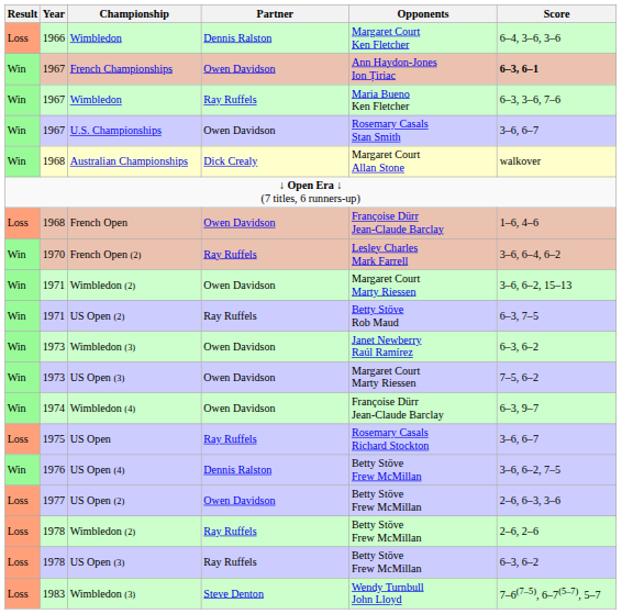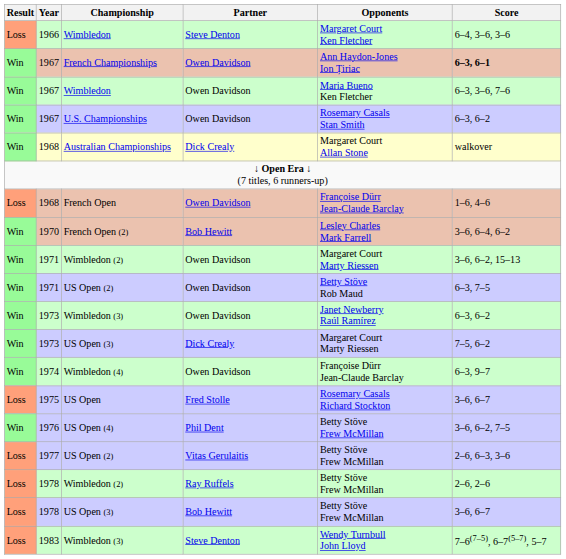 <table class="sortable wikitable" style=font-size:97%>
 <tr>
 <th>Result</th>
 <th>Year</th>
 <th width=180>Championship</th>
 <th width=200>Partner</th>
 <th width=200>Opponents</th>
 <th width=160>Score</th>
 </tr>
 <tr bgcolor="#CCFFCC">
 <td style="background:#ffa07a;">Loss</td>
 <td>1966</td>
 <td><a href='#'>Wimbledon</a></td>
-<td> <a href='#'>Dennis Ralston</a></td>
+<td> <a href='#'>Steve Denton</a></td>
 <td> <a href='#'>Margaret Court</a><br> <a href='#'>Ken Fletcher</a></td>
 <td>6–4, 3–6, 3–6</td>
 </tr>
 <tr bgcolor="#EBC2AF">
 <td style="background:#98fb98;">Win</td>
 <td>1967</td>
 <td><a href='#'>French Championships</a></td>
 <td> <a href='#'>Owen Davidson</a></td>
 <td> <a href='#'>Ann Haydon-Jones</a><br> <a href='#'>Ion Țiriac</a></td>
 <td><strong>6–3, 6–1</strong></td>
 </tr>
 <tr bgcolor="#CCFFCC">
 <td style="background:#98fb98;">Win</td>
 <td>1967</td>
 <td><a href='#'>Wimbledon</a></td>
-<td> <a href='#'>Ray Ruffels</a></td>
+<td> Owen Davidson</td>
 <td> <a href='#'>Maria Bueno</a><br> Ken Fletcher</td>
 <td>6–3, 3–6, 7–6</td>
 </tr>
 <tr bgcolor="#CCCCFF">
 <td style="background:#98fb98;">Win</td>
 <td>1967</td>
 <td><a href='#'>U.S. Championships</a></td>
 <td> Owen Davidson</td>
 <td> <a href='#'>Rosemary Casals</a><br> <a href='#'>Stan Smith</a></td>
-<td>3–6, 6–7</td>
+<td>6–3, 6–2</td>
 </tr>
 <tr bgcolor="#FFFFCC">
 <td style="background:#98fb98;">Win</td>
 <td>1968</td>
 <td><a href='#'>Australian Championships</a></td>
 <td> <a href='#'>Dick Crealy</a></td>
 <td> Margaret Court<br> <a href='#'>Allan Stone</a></td>
 <td>walkover</td>
 </tr>
 <tr>
 <td align=center colspan=7><strong>↓ Open Era ↓</strong><br>(7 titles, 6 runners-up)</td>
 </tr>
 <tr bgcolor="#EBC2AF">
 <td style="background:#ffa07a;">Loss</td>
 <td>1968</td>
 <td>French Open</td>
 <td> <a href='#'>Owen Davidson</a></td>
 <td> <a href='#'>Françoise Dürr</a><br> <a href='#'>Jean-Claude Barclay</a></td>
 <td>1–6, 4–6</td>
 </tr>
 <tr bgcolor="#EBC2AF">
 <td style="background:#98fb98;">Win</td>
 <td>1970</td>
 <td>French Open <small>(2)</small></td>
-<td> <a href='#'>Ray Ruffels</a></td>
+<td> <a href='#'>Bob Hewitt</a></td>
 <td> <a href='#'>Lesley Charles</a><br> <a href='#'>Mark Farrell</a></td>
 <td>3–6, 6–4, 6–2</td>
 </tr>
 <tr bgcolor="#CCFFCC">
 <td style="background:#98fb98;">Win</td>
 <td>1971</td>
 <td>Wimbledon <small>(2)</small></td>
 <td> Owen Davidson</td>
 <td> Margaret Court<br> <a href='#'>Marty Riessen</a></td>
 <td>3–6, 6–2, 15–13</td>
 </tr>
 <tr bgcolor="#CCCCFF">
 <td style="background:#98fb98;">Win</td>
 <td>1971</td>
 <td>US Open <small>(2)</small></td>
-<td> Ray Ruffels</td>
+<td> Owen Davidson</td>
 <td> <a href='#'>Betty Stöve</a><br> Rob Maud</td>
 <td>6–3, 7–5</td>
 </tr>
 <tr bgcolor="#CCFFCC">
 <td style="background:#98fb98;">Win</td>
 <td>1973</td>
 <td>Wimbledon <small>(3)</small></td>
 <td> Owen Davidson</td>
 <td> <a href='#'>Janet Newberry</a><br> <a href='#'>Raúl Ramírez</a></td>
 <td>6–3, 6–2</td>
 </tr>
 <tr bgcolor="#CCCCFF">
 <td style="background:#98fb98;">Win</td>
 <td>1973</td>
 <td>US Open <small>(3)</small></td>
-<td> Owen Davidson</td>
+<td> <a href='#'>Dick Crealy</a></td>
 <td> Margaret Court<br> Marty Riessen</td>
 <td>7–5, 6–2</td>
 </tr>
 <tr bgcolor="#CCFFCC">
 <td style="background:#98fb98;">Win</td>
 <td>1974</td>
 <td>Wimbledon <small>(4)</small></td>
 <td> Owen Davidson</td>
 <td> Françoise Dürr<br> Jean-Claude Barclay</td>
 <td>6–3, 9–7</td>
 </tr>
 <tr bgcolor="#CCCCFF">
 <td style="background:#ffa07a;">Loss</td>
 <td>1975</td>
 <td>US Open</td>
-<td> <a href='#'>Ray Ruffels</a></td>
+<td> <a href='#'>Fred Stolle</a></td>
 <td> <a href='#'>Rosemary Casals</a><br> <a href='#'>Richard Stockton</a></td>
 <td>3–6, 6–7</td>
 </tr>
 <tr bgcolor="#CCCCFF">
 <td style="background:#98fb98;">Win</td>
 <td>1976</td>
 <td>US Open <small>(4)</small></td>
-<td> <a href='#'>Dennis Ralston</a></td>
+<td> <a href='#'>Phil Dent</a></td>
 <td> Betty Stöve<br> <a href='#'>Frew McMillan</a></td>
 <td>3–6, 6–2, 7–5</td>
 </tr>
 <tr bgcolor="#CCCCFF">
 <td style="background:#ffa07a;">Loss</td>
 <td>1977</td>
 <td>US Open <small>(2)</small></td>
-<td> <a href='#'>Owen Davidson</a></td>
+<td> <a href='#'>Vitas Gerulaitis</a></td>
 <td> Betty Stöve<br> Frew McMillan</td>
 <td>2–6, 6–3, 3–6</td>
 </tr>
 <tr bgcolor="#CCFFCC">
 <td style="background:#ffa07a;">Loss</td>
 <td>1978</td>
 <td>Wimbledon <small>(2)</small></td>
 <td> <a href='#'>Ray Ruffels</a></td>
 <td> Betty Stöve<br> Frew McMillan</td>
 <td>2–6, 2–6</td>
 </tr>
 <tr bgcolor="#CCCCFF">
 <td style="background:#ffa07a;">Loss</td>
 <td>1978</td>
 <td>US Open <small>(3)</small></td>
-<td> Ray Ruffels</td>
+<td> <a href='#'>Bob Hewitt</a></td>
 <td> Betty Stöve<br> Frew McMillan</td>
-<td>6–3, 6–2</td>
+<td>3–6, 6–7</td>
 </tr>
 <tr bgcolor="#CCFFCC">
 <td style="background:#ffa07a;">Loss</td>
 <td>1983</td>
 <td>Wimbledon <small>(3)</small></td>
 <td> <a href='#'>Steve Denton</a></td>
 <td> <a href='#'>Wendy Turnbull</a><br> <a href='#'>John Lloyd</a></td>
 <td>7–6<sup>(7–5)</sup>, 6–7<sup>(5–7)</sup>, 5–7</td>
 </tr>
 </table>
